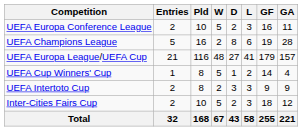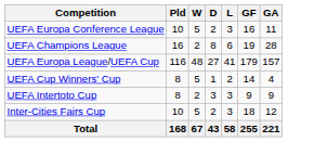 <table class="wikitable sortable" style="text-align: center">
 <tr>
 <th>Competition</th>
-<th>Entries</th>
 <th>Pld</th>
 <th>W</th>
 <th>D</th>
 <th>L</th>
 <th>GF</th>
 <th>GA</th>
 </tr>
 <tr>
 <td align=left><a href='#'>UEFA Europa Conference League</a></td>
-<td>2</td>
 <td>10</td>
 <td>5</td>
 <td>2</td>
 <td>3</td>
 <td>16</td>
 <td>11</td>
 </tr>
 <tr>
 <td align=left><a href='#'>UEFA Champions League</a></td>
-<td>5</td>
 <td>16</td>
 <td>2</td>
 <td>8</td>
 <td>6</td>
 <td>19</td>
 <td>28</td>
 </tr>
 <tr>
 <td align=left><a href='#'>UEFA Europa League</a>/<a href='#'>UEFA Cup</a></td>
-<td>21</td>
 <td>116</td>
 <td>48</td>
 <td>27</td>
 <td>41</td>
 <td>179</td>
 <td>157</td>
 </tr>
 <tr>
 <td align=left><a href='#'>UEFA Cup Winners' Cup</a></td>
-<td>1</td>
 <td>8</td>
 <td>5</td>
 <td>1</td>
 <td>2</td>
 <td>14</td>
 <td>4</td>
 </tr>
 <tr>
 <td align=left><a href='#'>UEFA Intertoto Cup</a></td>
-<td>2</td>
 <td>8</td>
 <td>2</td>
 <td>3</td>
 <td>3</td>
 <td>9</td>
 <td>9</td>
 </tr>
 <tr>
 <td align=left><a href='#'>Inter-Cities Fairs Cup</a></td>
-<td>2</td>
 <td>10</td>
 <td>5</td>
 <td>2</td>
 <td>3</td>
 <td>18</td>
 <td>12</td>
 </tr>
 <tr>
 <th>Total</th>
-<th>32</th>
 <th>168</th>
 <th>67</th>
 <th>43</th>
 <th>58</th>
 <th>255</th>
 <th>221</th>
 </tr>
 </table>
